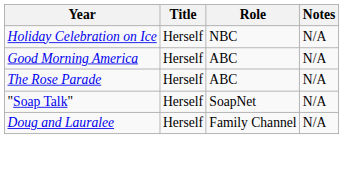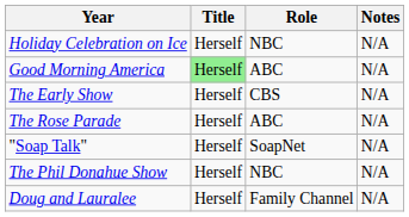 <table class="wikitable">
 <tr>
 <th>Year</th>
 <th>Title</th>
 <th>Role</th>
 <th>Notes</th>
 </tr>
 <tr |->
 <td><em><a href='#'>Holiday Celebration on Ice</a></em></td>
 <td>Herself</td>
 <td>NBC</td>
 <td>N/A</td>
 </tr>
 <tr>
 <td><em><a href='#'>Good Morning America</a></em></td>
+<td style="background: lightgreen;">Herself</td>
+<td>ABC</td>
+<td>N/A</td>
+</tr>
+<tr>
+<td><em><a href='#'>The Early Show</a></em></td>
 <td>Herself</td>
-<td>ABC</td>
+<td>CBS</td>
 <td>N/A</td>
 </tr>
 <tr>
 <td><em><a href='#'>The Rose Parade</a></em></td>
 <td>Herself</td>
 <td>ABC</td>
 <td>N/A</td>
 </tr>
 <tr>
 <td>"<a href='#'>Soap Talk</a>"</td>
 <td>Herself</td>
 <td>SoapNet</td>
 <td>N/A</td>
 </tr>
 <tr>
+<td><em><a href='#'>The Phil Donahue Show</a></em></td>
+<td>Herself</td>
+<td>NBC</td>
+<td>N/A</td>
+</tr>
+<tr>
 <td><em><a href='#'>Doug and Lauralee</a></em></td>
 <td>Herself</td>
 <td>Family Channel</td>
 <td>N/A</td>
 </tr>
 </table>
